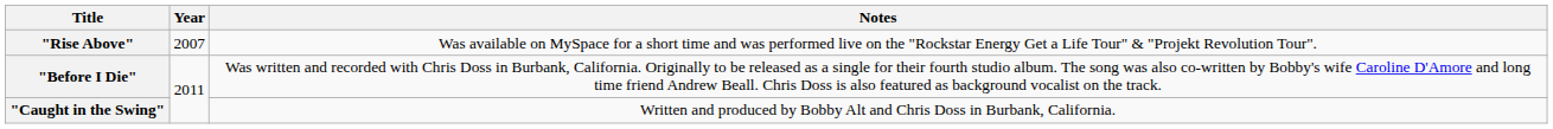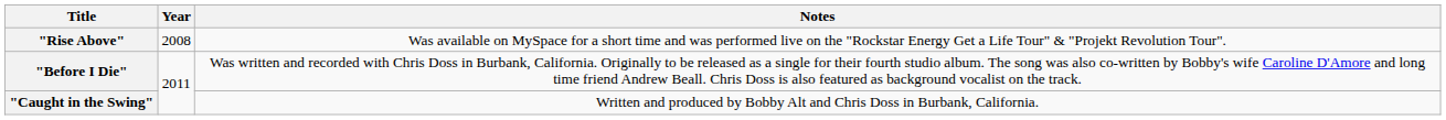 <table class="wikitable plainrowheaders" style="text-align:center;">
 <tr>
 <th scope="col" style="width:10em;">Title</th>
 <th scope="col">Year</th>
 <th scope="col">Notes</th>
 </tr>
 <tr>
 <th scope="row">"Rise Above"</th>
-<td>2007</td>
+<td>2008</td>
 <td>Was available on MySpace for a short time and was performed live on the "Rockstar Energy Get a Life Tour" & "Projekt Revolution Tour".</td>
 </tr>
 <tr>
 <th scope="row">"Before I Die"</th>
 <td rowspan="2">2011</td>
 <td>Was written and recorded with Chris Doss in Burbank, California. Originally to be released as a single for their fourth studio album. The song was also co-written by Bobby's wife <a href='#'>Caroline D'Amore</a> and long time friend Andrew Beall. Chris Doss is also featured as background vocalist on the track.</td>
 </tr>
 <tr>
 <th scope="row">"Caught in the Swing"</th>
 <td>Written and produced by Bobby Alt and Chris Doss in Burbank, California.</td>
 </tr>
 </table>
